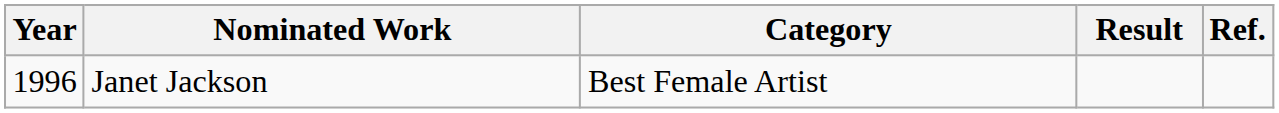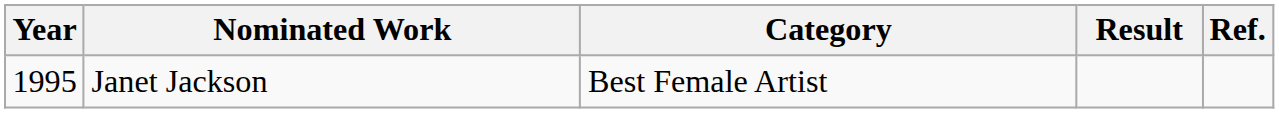 <table class="wikitable" width="50%">
 <tr>
 <th width="5%">Year</th>
 <th width="40%">Nominated Work</th>
 <th width="40%">Category</th>
 <th width="10%">Result</th>
 <th width="5%">Ref.</th>
 </tr>
 <tr>
-<td>1996</td>
+<td>1995</td>
 <td>Janet Jackson</td>
 <td>Best Female Artist</td>
 <td></td>
 <td></td>
 </tr>
 </table>
